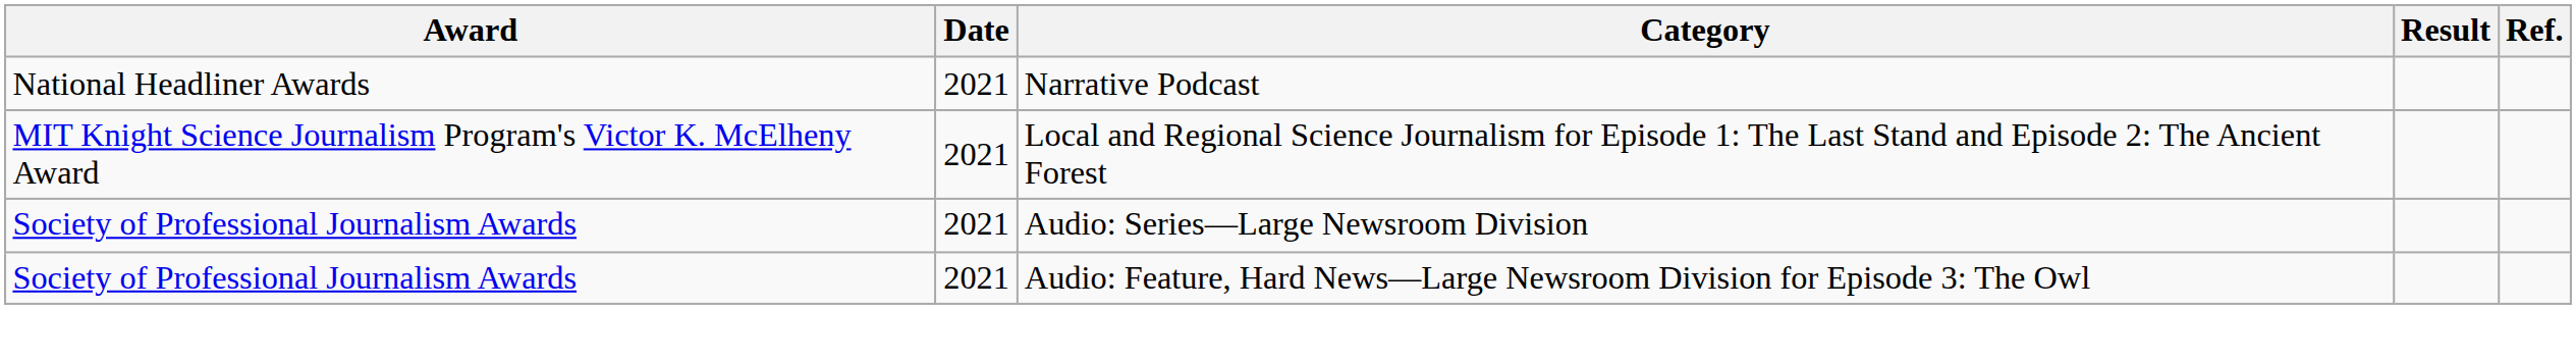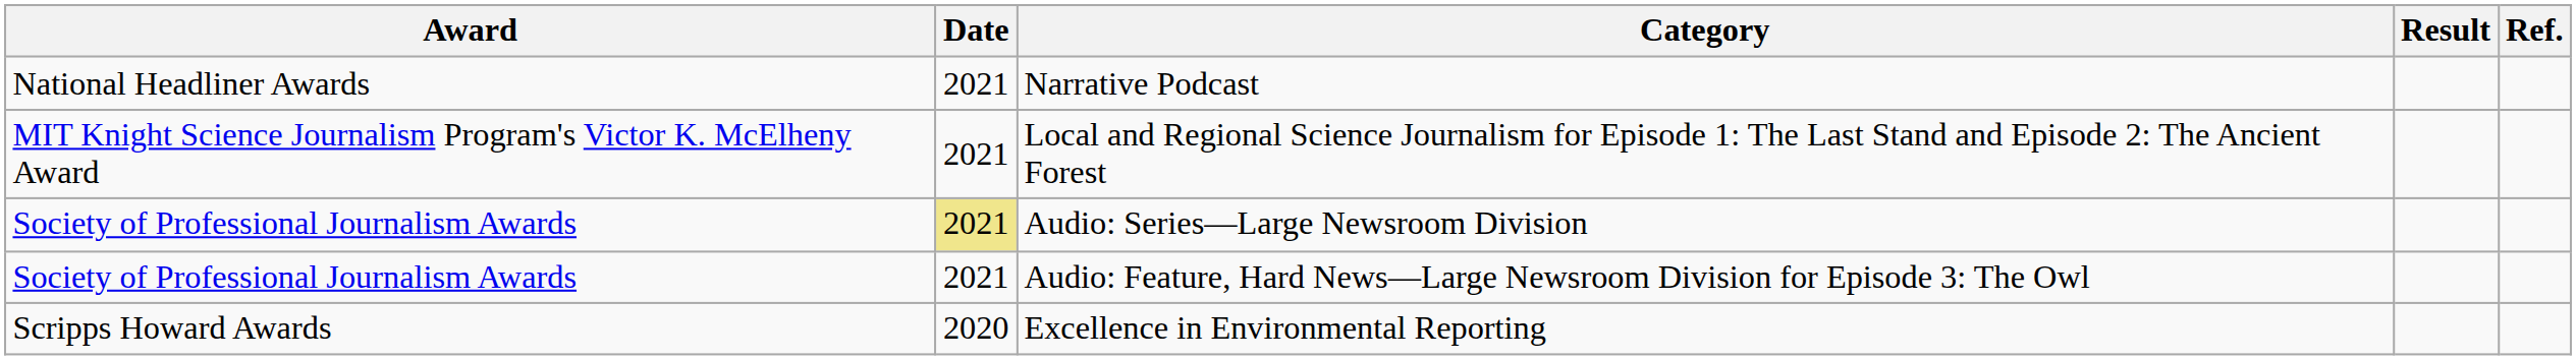 <table class="wikitable sortable">
 <tr>
 <th>Award</th>
 <th>Date</th>
 <th>Category</th>
 <th>Result</th>
 <th>Ref.</th>
 </tr>
 <tr>
 <td>National Headliner Awards</td>
 <td>2021</td>
 <td>Narrative Podcast</td>
 <td></td>
 <td></td>
 </tr>
 <tr>
 <td><a href='#'>MIT Knight Science Journalism</a> Program's <a href='#'>Victor K. McElheny</a> Award</td>
 <td>2021</td>
 <td>Local and Regional Science Journalism for Episode 1: The Last Stand and Episode 2: The Ancient Forest</td>
 <td></td>
 <td></td>
 </tr>
 <tr>
 <td><a href='#'>Society of Professional Journalism Awards</a></td>
-<td>2021</td>
+<td style="background: khaki;">2021</td>
 <td>Audio: Series—Large Newsroom Division</td>
 <td></td>
 <td></td>
 </tr>
 <tr>
 <td><a href='#'>Society of Professional Journalism Awards</a></td>
 <td>2021</td>
 <td>Audio: Feature, Hard News—Large Newsroom Division for Episode 3: The Owl</td>
 <td></td>
 <td></td>
 </tr>
+<tr>
+<td>Scripps Howard Awards</td>
+<td>2020</td>
+<td>Excellence in Environmental Reporting</td>
+<td></td>
+<td></td>
+</tr>
 </table>
